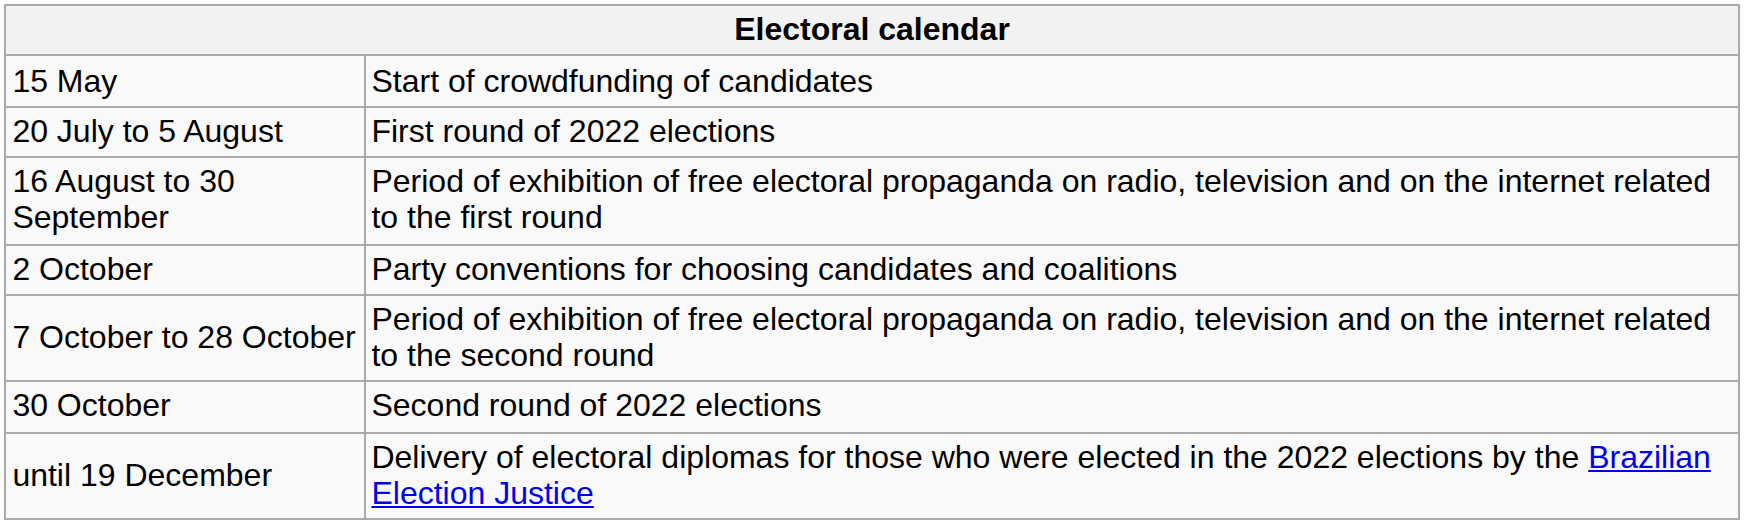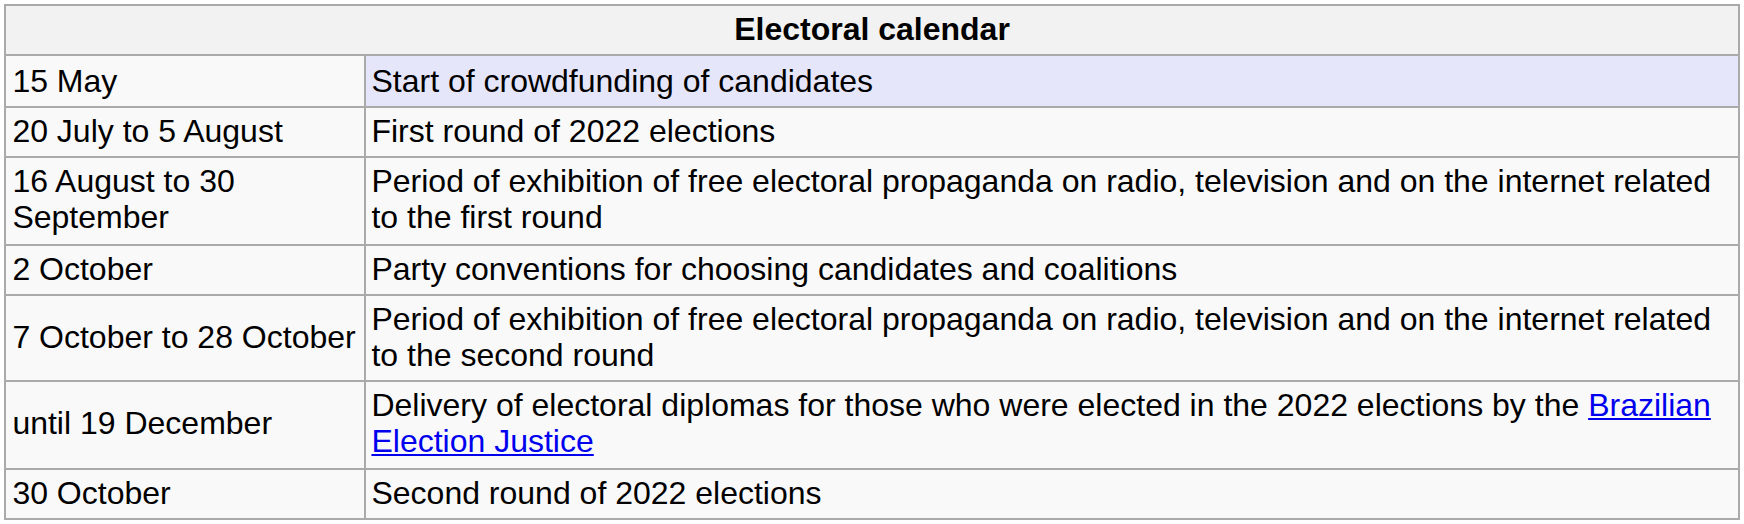 <table class="wikitable">
 <tr>
 <th colspan="2">Electoral calendar</th>
 </tr>
 <tr>
 <td>15 May</td>
-<td>Start of crowdfunding of candidates</td>
+<td style="background: lavender;">Start of crowdfunding of candidates</td>
 </tr>
 <tr>
 <td>20 July to 5 August</td>
 <td>First round of 2022 elections</td>
 </tr>
 <tr>
 <td>16 August to 30 September</td>
 <td>Period of exhibition of free electoral propaganda on radio, television and on the internet related to the first round</td>
 </tr>
 <tr>
 <td>2 October</td>
 <td>Party conventions for choosing candidates and coalitions</td>
 </tr>
 <tr>
 <td>7 October to 28 October</td>
 <td>Period of exhibition of free electoral propaganda on radio, television and on the internet related to the second round</td>
 </tr>
 <tr>
+<td>until 19 December</td>
+<td>Delivery of electoral diplomas for those who were elected in the 2022 elections by the <a href='#'>Brazilian Election Justice</a></td>
+</tr>
+<tr>
 <td>30 October</td>
 <td>Second round of 2022 elections</td>
 </tr>
-<tr>
-<td>until 19 December</td>
-<td>Delivery of electoral diplomas for those who were elected in the 2022 elections by the <a href='#'>Brazilian Election Justice</a></td>
-</tr>
 </table>
